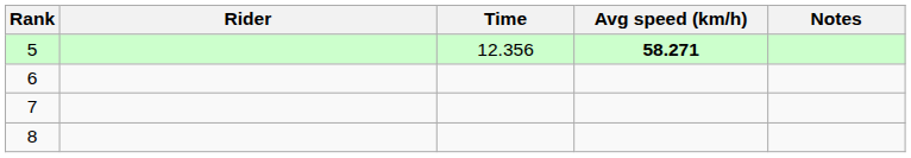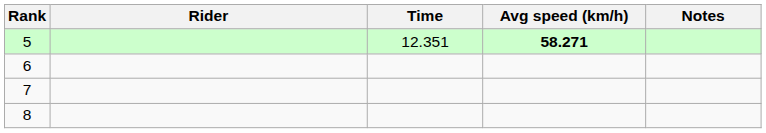 <table class="wikitable sortable" style="text-align:center;">
 <tr>
 <th>Rank</th>
 <th style="width:20em;">Rider</th>
 <th style="width:7em;">Time</th>
 <th style="width:10em;">Avg speed (km/h)</th>
 <th style="width:7em;">Notes</th>
 </tr>
 <tr bgcolor=ccffcc>
 <td>5</td>
 <td align=left></td>
-<td>12.356</td>
+<td>12.351</td>
 <td><strong>58.271</strong></td>
 <td></td>
 </tr>
 <tr>
 <td>6</td>
 <td align=left></td>
 <td></td>
 <td></td>
 <td></td>
 </tr>
 <tr>
 <td>7</td>
 <td align=left></td>
 <td></td>
 <td></td>
 <td></td>
 </tr>
 <tr>
 <td>8</td>
 <td align=left></td>
 <td></td>
 <td></td>
 <td></td>
 </tr>
 </table>
